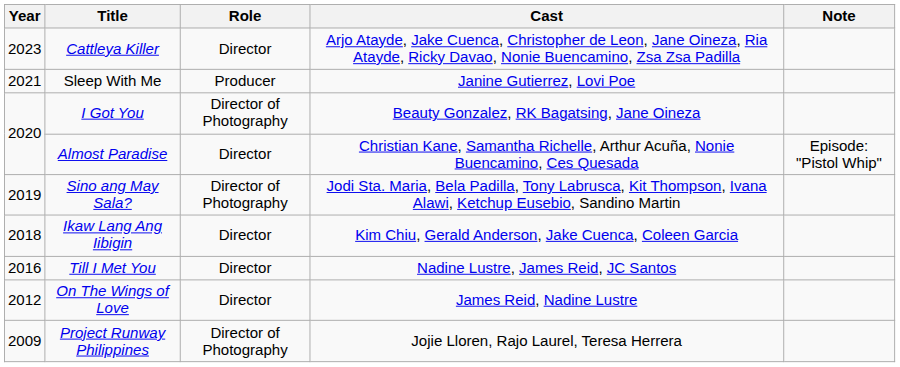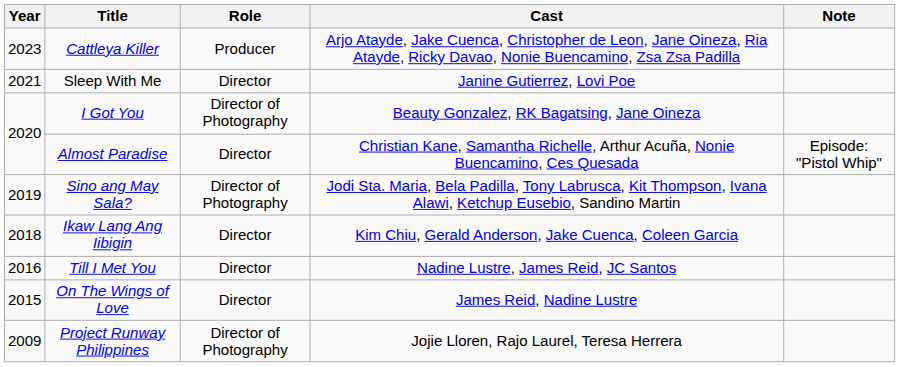 <table class="wikitable" style="text-align:center" width=75%>
 <tr>
 <th>Year</th>
 <th>Title</th>
 <th>Role</th>
 <th>Cast</th>
 <th>Note</th>
 </tr>
 <tr>
 <td>2023</td>
 <td><em><a href='#'>Cattleya Killer</a></em></td>
-<td>Director</td>
+<td>Producer</td>
 <td><a href='#'>Arjo Atayde</a>, <a href='#'>Jake Cuenca</a>, <a href='#'>Christopher de Leon</a>, <a href='#'>Jane Oineza</a>, <a href='#'>Ria Atayde</a>, <a href='#'>Ricky Davao</a>, <a href='#'>Nonie Buencamino</a>, <a href='#'>Zsa Zsa Padilla</a></td>
 <td></td>
 </tr>
 <tr>
 <td>2021</td>
 <td>Sleep With Me</td>
-<td>Producer</td>
+<td>Director</td>
 <td><a href='#'>Janine Gutierrez</a>, <a href='#'>Lovi Poe</a></td>
 <td></td>
 </tr>
 <tr>
 <td rowspan="2">2020</td>
 <td><em><a href='#'>I Got You</a></em></td>
 <td>Director of Photography</td>
 <td><a href='#'>Beauty Gonzalez</a>, <a href='#'>RK Bagatsing</a>, <a href='#'>Jane Oineza</a></td>
 <td></td>
 </tr>
 <tr>
 <td><em><a href='#'>Almost Paradise</a></em></td>
 <td>Director</td>
 <td><a href='#'>Christian Kane</a>, <a href='#'>Samantha Richelle</a>, Arthur Acuña, <a href='#'>Nonie Buencamino</a>, <a href='#'>Ces Quesada</a></td>
 <td>Episode: "Pistol Whip"</td>
 </tr>
 <tr>
 <td>2019</td>
 <td><em><a href='#'>Sino ang May Sala?</a></em></td>
 <td>Director of Photography</td>
 <td><a href='#'>Jodi Sta. Maria</a>, <a href='#'>Bela Padilla</a>, <a href='#'>Tony Labrusca</a>, <a href='#'>Kit Thompson</a>, <a href='#'>Ivana Alawi</a>, <a href='#'>Ketchup Eusebio</a>, Sandino Martin</td>
 <td></td>
 </tr>
 <tr>
 <td>2018</td>
 <td><em><a href='#'>Ikaw Lang Ang Iibigin</a></em></td>
 <td>Director</td>
 <td><a href='#'>Kim Chiu</a>, <a href='#'>Gerald Anderson</a>, <a href='#'>Jake Cuenca</a>, <a href='#'>Coleen Garcia</a></td>
 <td></td>
 </tr>
 <tr>
 <td>2016</td>
 <td><em><a href='#'>Till I Met You</a></em></td>
 <td>Director</td>
 <td><a href='#'>Nadine Lustre</a>, <a href='#'>James Reid</a>, <a href='#'>JC Santos</a></td>
 <td></td>
 </tr>
 <tr>
-<td>2012</td>
+<td>2015</td>
 <td><em><a href='#'> On The Wings of Love</a></em></td>
 <td>Director</td>
 <td><a href='#'>James Reid</a>, <a href='#'>Nadine Lustre</a></td>
 <td></td>
 </tr>
 <tr>
 <td>2009</td>
 <td><em><a href='#'>Project Runway Philippines</a></em></td>
 <td>Director of Photography</td>
 <td>Jojie Lloren, Rajo Laurel, Teresa Herrera</td>
 <td></td>
 </tr>
 </table>
